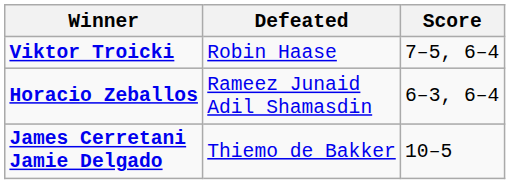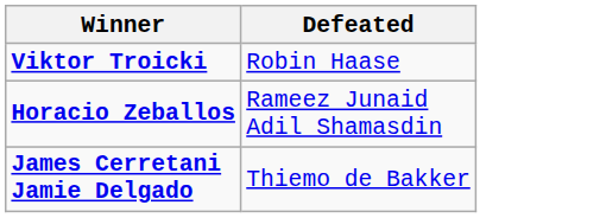 <table class="wikitable">
 <tr>
 <th>Winner</th>
 <th>Defeated</th>
-<th>Score</th>
 </tr>
 <tr>
 <td> <strong><a href='#'>Viktor Troicki</a></strong></td>
 <td> <a href='#'>Robin Haase</a></td>
-<td>7–5, 6–4</td>
 </tr>
 <tr>
 <td> <strong><a href='#'>Horacio Zeballos</a></strong></td>
 <td> <a href='#'>Rameez Junaid</a><br> <a href='#'>Adil Shamasdin</a></td>
-<td>6–3, 6–4</td>
 </tr>
 <tr>
 <td><strong> <a href='#'>James Cerretani</a><br> <a href='#'>Jamie Delgado</a></strong></td>
 <td> <a href='#'>Thiemo de Bakker</a></td>
-<td>10–5</td>
 </tr>
 </table>
